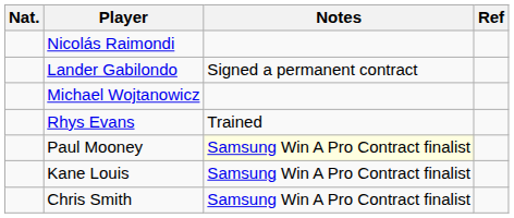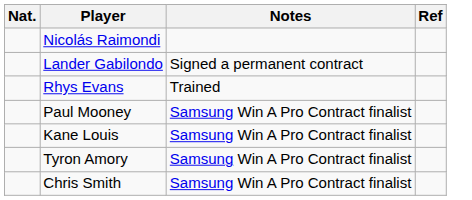 <table class="wikitable">
 <tr>
 <th>Nat.</th>
 <th>Player</th>
 <th>Notes</th>
 <th>Ref</th>
 </tr>
 <tr>
 <td></td>
 <td><a href='#'>Nicolás Raimondi</a></td>
 <td></td>
 <td></td>
 </tr>
 <tr>
 <td></td>
 <td><a href='#'>Lander Gabilondo</a></td>
 <td>Signed a permanent contract</td>
 <td></td>
 </tr>
 <tr>
 <td></td>
-<td><a href='#'>Michael Wojtanowicz</a></td>
-<td></td>
-<td></td>
-</tr>
-<tr>
-<td></td>
 <td><a href='#'>Rhys Evans</a></td>
 <td>Trained</td>
 <td></td>
 </tr>
 <tr>
 <td></td>
 <td>Paul Mooney</td>
-<td style="background: lightyellow;"><a href='#'>Samsung</a> Win A Pro Contract finalist</td>
+<td><a href='#'>Samsung</a> Win A Pro Contract finalist</td>
 <td></td>
 </tr>
 <tr>
 <td></td>
 <td>Kane Louis</td>
 <td><a href='#'>Samsung</a> Win A Pro Contract finalist</td>
 <td></td>
 </tr>
 <tr>
 <td></td>
+<td>Tyron Amory</td>
+<td><a href='#'>Samsung</a> Win A Pro Contract finalist</td>
+<td></td>
+</tr>
+<tr>
+<td></td>
 <td>Chris Smith</td>
 <td><a href='#'>Samsung</a> Win A Pro Contract finalist</td>
 <td></td>
 </tr>
 </table>
